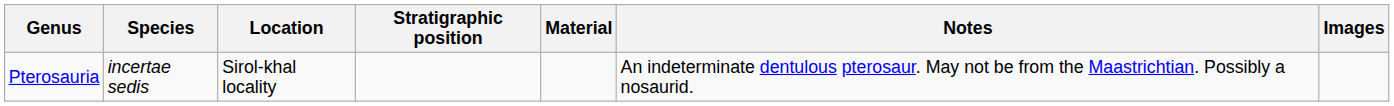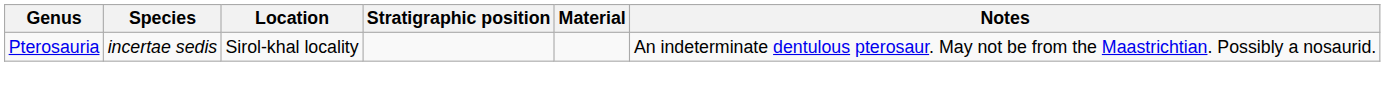 <table class="wikitable" align="center">
 <tr>
 <th>Genus</th>
 <th>Species</th>
 <th>Location</th>
 <th>Stratigraphic position</th>
 <th>Material</th>
 <th>Notes</th>
-<th>Images</th>
 </tr>
 <tr>
 <td><a href='#'>Pterosauria</a></td>
 <td><em>incertae sedis</em></td>
 <td>Sirol-khal locality</td>
 <td></td>
 <td></td>
 <td>An indeterminate <a href='#'>dentulous</a> <a href='#'>pterosaur</a>. May not be from the <a href='#'>Maastrichtian</a>. Possibly a nosaurid.</td>
-<td></td>
 </tr>
 </table>
